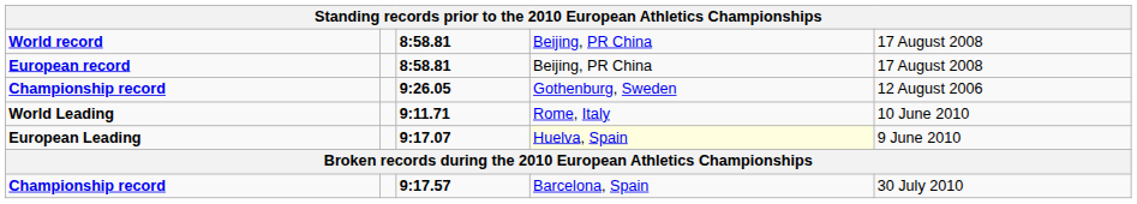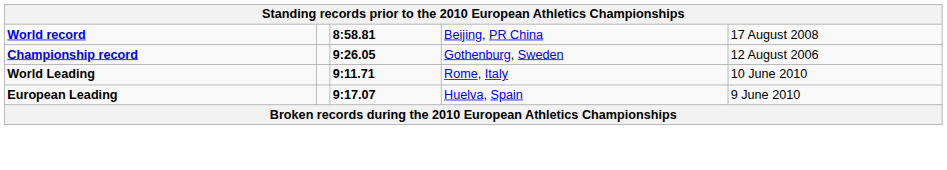 <table class="wikitable" width=75%>
 <tr>
 <th colspan="5">Standing records prior to the 2010 European Athletics Championships</th>
 </tr>
 <tr>
 <td><strong><a href='#'>World record</a></strong></td>
 <td></td>
 <td><strong>8:58.81</strong></td>
 <td><a href='#'>Beijing</a>, <a href='#'>PR China</a></td>
-<td>17 August 2008</td>
-</tr>
-<tr>
-<td><strong><a href='#'>European record</a></strong></td>
-<td></td>
-<td><strong>8:58.81</strong></td>
-<td>Beijing, PR China</td>
 <td>17 August 2008</td>
 </tr>
 <tr>
 <td><strong><a href='#'>Championship record</a></strong></td>
 <td></td>
 <td><strong>9:26.05</strong></td>
 <td><a href='#'>Gothenburg</a>, <a href='#'>Sweden</a></td>
 <td>12 August 2006</td>
 </tr>
 <tr>
 <td><strong>World Leading</strong></td>
 <td></td>
 <td><strong>9:11.71</strong></td>
 <td><a href='#'>Rome</a>, <a href='#'>Italy</a></td>
 <td>10 June 2010</td>
 </tr>
 <tr>
 <td><strong>European Leading</strong></td>
 <td></td>
 <td><strong>9:17.07</strong></td>
-<td style="background: lightyellow;"><a href='#'>Huelva</a>, <a href='#'>Spain</a></td>
+<td><a href='#'>Huelva</a>, <a href='#'>Spain</a></td>
 <td>9 June 2010</td>
 </tr>
 <tr>
 <th colspan="5">Broken records during the 2010 European Athletics Championships</th>
 </tr>
-<tr>
-<td><strong><a href='#'>Championship record</a></strong></td>
-<td></td>
-<td><strong>9:17.57</strong></td>
-<td><a href='#'>Barcelona</a>, <a href='#'>Spain</a></td>
-<td>30 July 2010</td>
-</tr>
 </table>
